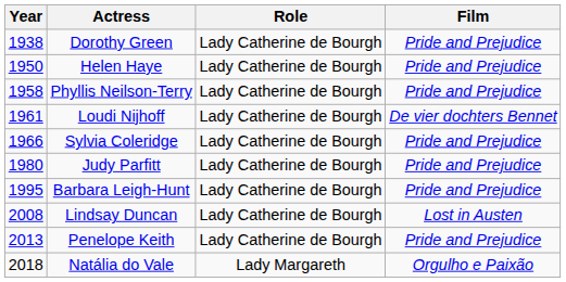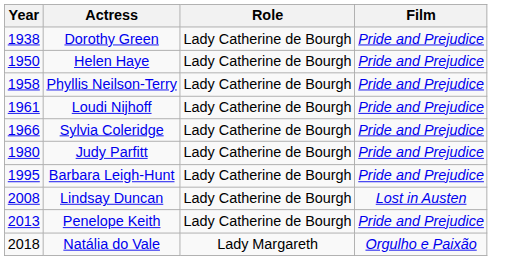 <table class="wikitable">
 <tr>
 <th scope="col">Year</th>
 <th scope="col">Actress</th>
 <th scope="col">Role</th>
 <th scope="col">Film</th>
 </tr>
 <tr align="center">
 <td><a href='#'>1938</a></td>
 <td><a href='#'>Dorothy Green</a></td>
 <td>Lady Catherine de Bourgh</td>
 <td><em><a href='#'>Pride and Prejudice</a></em></td>
 </tr>
 <tr align="center">
 <td><a href='#'>1950</a></td>
 <td><a href='#'>Helen Haye</a></td>
 <td>Lady Catherine de Bourgh</td>
 <td><em><a href='#'>Pride and Prejudice</a></em></td>
 </tr>
 <tr align="center">
 <td><a href='#'>1958</a></td>
 <td><a href='#'>Phyllis Neilson-Terry</a></td>
 <td>Lady Catherine de Bourgh</td>
 <td><em><a href='#'>Pride and Prejudice</a></em></td>
 </tr>
 <tr align="center">
 <td><a href='#'>1961</a></td>
 <td><a href='#'>Loudi Nijhoff</a></td>
 <td>Lady Catherine de Bourgh</td>
-<td><em><a href='#'>De vier dochters Bennet</a></em></td>
+<td><em><a href='#'>Pride and Prejudice</a></em></td>
 </tr>
 <tr align="center">
 <td><a href='#'>1966</a></td>
 <td><a href='#'>Sylvia Coleridge</a></td>
 <td>Lady Catherine de Bourgh</td>
 <td><em><a href='#'>Pride and Prejudice</a></em></td>
 </tr>
 <tr align="center">
 <td><a href='#'>1980</a></td>
 <td><a href='#'>Judy Parfitt</a></td>
 <td>Lady Catherine de Bourgh</td>
 <td><em><a href='#'>Pride and Prejudice</a></em></td>
 </tr>
 <tr align="center">
 <td><a href='#'>1995</a></td>
 <td><a href='#'>Barbara Leigh-Hunt</a></td>
 <td>Lady Catherine de Bourgh</td>
 <td><em><a href='#'>Pride and Prejudice</a></em></td>
 </tr>
 <tr align="center">
 <td><a href='#'>2008</a></td>
 <td><a href='#'>Lindsay Duncan</a></td>
 <td>Lady Catherine de Bourgh</td>
 <td><em><a href='#'>Lost in Austen</a></em></td>
 </tr>
 <tr align="center">
 <td><a href='#'>2013</a></td>
 <td><a href='#'>Penelope Keith</a></td>
 <td>Lady Catherine de Bourgh</td>
 <td><em><a href='#'>Pride and Prejudice</a></em></td>
 </tr>
 <tr align="center">
 <td>2018</td>
 <td><a href='#'>Natália do Vale</a></td>
 <td>Lady Margareth</td>
 <td><em><a href='#'>Orgulho e Paixão</a></em></td>
 </tr>
 </table>
